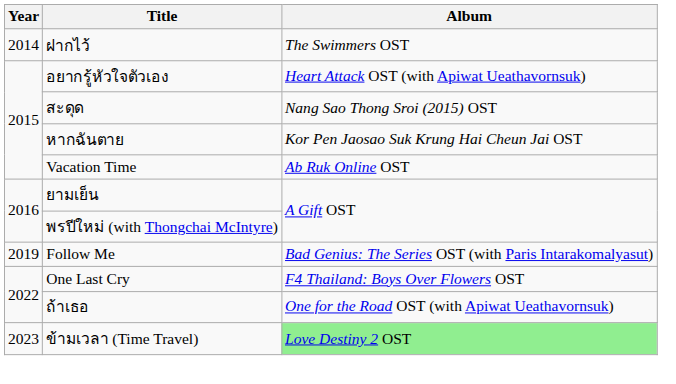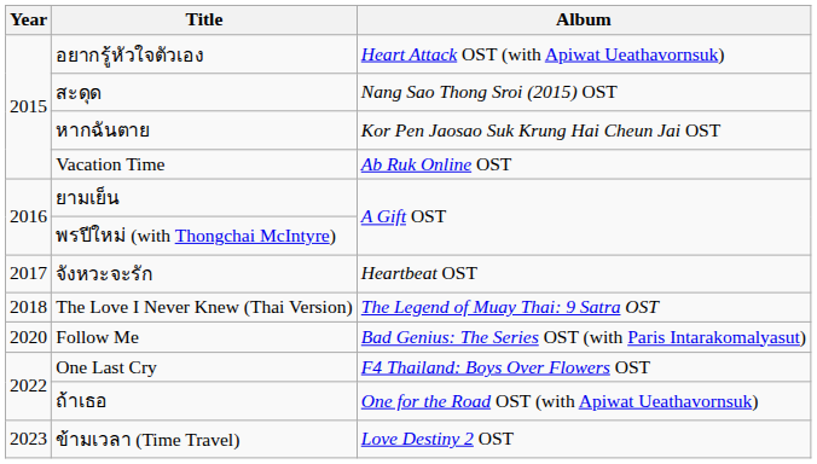 <table class="wikitable">
 <tr>
 <th>Year</th>
 <th>Title</th>
 <th>Album</th>
-</tr>
-<tr>
-<td>2014</td>
-<td>ฝากไว้</td>
-<td><em>The Swimmers</em> OST</td>
 </tr>
 <tr>
 <td rowspan="4">2015</td>
 <td>อยากรู้หัวใจตัวเอง</td>
 <td><em><a href='#'>Heart Attack</a></em> OST (with <a href='#'>Apiwat Ueathavornsuk</a>)</td>
 </tr>
 <tr>
 <td>สะดุด</td>
 <td><em>Nang Sao Thong Sroi (2015)</em> OST</td>
 </tr>
 <tr>
 <td>หากฉันตาย</td>
 <td><em>Kor Pen Jaosao Suk Krung Hai Cheun Jai</em> OST</td>
 </tr>
 <tr>
 <td>Vacation Time</td>
 <td><em><a href='#'>Ab Ruk Online</a></em> OST</td>
 </tr>
 <tr>
 <td rowspan="2">2016</td>
 <td>ยามเย็น</td>
 <td rowspan="2"><em><a href='#'>A Gift</a></em> OST</td>
 </tr>
 <tr>
 <td>พรปีใหม่ (with <a href='#'>Thongchai McIntyre</a>)</td>
 </tr>
 <tr>
-<td>2019</td>
+<td>2017</td>
+<td>จังหวะจะรัก</td>
+<td><em>Heartbeat</em> OST</td>
+</tr>
+<tr>
+<td>2018</td>
+<td>The Love I Never Knew (Thai Version)</td>
+<td><em><a href='#'>The Legend of Muay Thai: 9 Satra</a> OST</em></td>
+</tr>
+<tr>
+<td>2020</td>
 <td>Follow Me</td>
 <td><em><a href='#'>Bad Genius: The Series</a></em> OST (with <a href='#'>Paris Intarakomalyasut</a>)</td>
 </tr>
 <tr>
 <td rowspan="2">2022</td>
 <td>One Last Cry</td>
 <td><em><a href='#'>F4 Thailand: Boys Over Flowers</a></em> OST</td>
 </tr>
 <tr>
 <td>ถ้าเธอ</td>
 <td><em><a href='#'>One for the Road</a></em> OST (with <a href='#'>Apiwat Ueathavornsuk</a>)</td>
 </tr>
 <tr>
 <td>2023</td>
 <td>ข้ามเวลา (Time Travel)</td>
-<td style="background: lightgreen;"><a href='#'><em>Love Destiny 2</em></a> OST</td>
+<td><a href='#'><em>Love Destiny 2</em></a> OST</td>
 </tr>
 </table>
